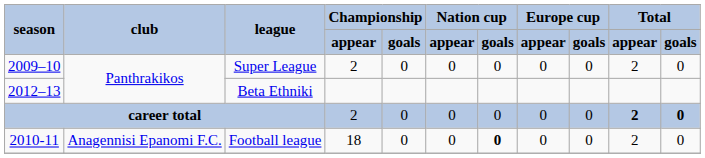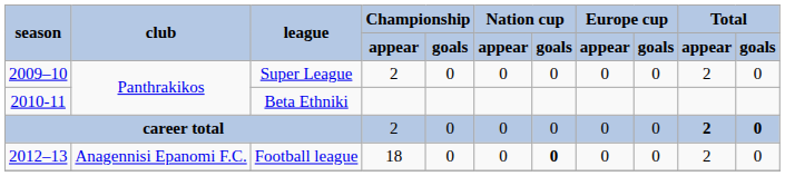 <table class="wikitable" style="text-align:center; font-size:90%">
 <tr bgcolor=#b4c8e4>
 <td rowspan=2><strong>season</strong></td>
 <td rowspan=2><strong>club</strong></td>
 <td rowspan=2><strong>league</strong></td>
 <td colspan=2><strong>Championship</strong></td>
 <td colspan=2><strong>Nation cup</strong></td>
 <td colspan=2><strong>Europe cup</strong></td>
 <td colspan=2><strong>Total</strong></td>
 </tr>
 <tr bgcolor=#b4c8e4>
 <td><strong>appear</strong></td>
 <td><strong>goals</strong></td>
 <td><strong>appear</strong></td>
 <td><strong>goals</strong></td>
 <td><strong>appear</strong></td>
 <td><strong>goals</strong></td>
 <td><strong>appear</strong></td>
 <td><strong>goals</strong></td>
 </tr>
 <tr>
 <td><a href='#'>2009–10</a></td>
 <td rowspan=2><a href='#'>Panthrakikos</a></td>
 <td rowspan=1><a href='#'>Super League</a></td>
 <td>2</td>
 <td>0</td>
 <td>0</td>
 <td>0</td>
 <td>0</td>
 <td>0</td>
 <td>2</td>
 <td>0</td>
 </tr>
 <tr>
-<td><a href='#'>2012–13</a></td>
+<td><a href='#'>2010-11</a></td>
 <td rowspan=1><a href='#'>Beta Ethniki</a></td>
 <td></td>
 <td></td>
 <td></td>
 <td></td>
 <td></td>
 <td></td>
 <td></td>
 <td></td>
 </tr>
 <tr bgcolor=#b4c8e4>
 <td colspan=3><strong>career total</strong></td>
 <td>2</td>
 <td>0</td>
 <td>0</td>
 <td>0</td>
 <td>0</td>
 <td>0</td>
 <td><strong>2</strong></td>
 <td><strong>0</strong></td>
 </tr>
 <tr>
-<td><a href='#'>2010-11</a></td>
+<td><a href='#'>2012–13</a></td>
 <td rowspan=2><a href='#'>Anagennisi Epanomi F.C.</a></td>
 <td rowspan=1><a href='#'>Football league</a></td>
 <td>18</td>
 <td>0</td>
 <td>0</td>
 <td><strong>0</strong></td>
 <td>0</td>
 <td>0</td>
 <td>2</td>
 <td>0</td>
 </tr>
 <tr>
 </tr>
 <tr>
 </tr>
 </table>
